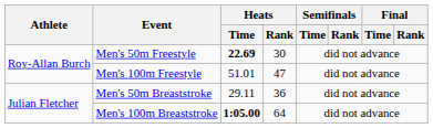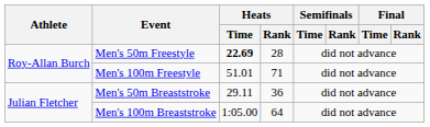 <table class=wikitable style="font-size:90%">
 <tr>
 <th rowspan="2">Athlete</th>
 <th rowspan="2">Event</th>
 <th colspan="2">Heats</th>
 <th colspan="2">Semifinals</th>
 <th colspan="2">Final</th>
 </tr>
 <tr>
 <th>Time</th>
 <th>Rank</th>
 <th>Time</th>
 <th>Rank</th>
 <th>Time</th>
 <th>Rank</th>
 </tr>
 <tr>
 <td rowspan="2"><a href='#'>Roy-Allan Burch</a></td>
 <td><a href='#'>Men's 50m Freestyle</a></td>
 <td align=center><strong>22.69</strong></td>
-<td align=center>30</td>
+<td align=center>28</td>
 <td align=center colspan=4>did not advance</td>
 </tr>
 <tr>
 <td><a href='#'>Men's 100m Freestyle</a></td>
 <td align=center>51.01</td>
-<td align=center>47</td>
+<td align=center>71</td>
 <td align=center colspan=4>did not advance</td>
 </tr>
 <tr>
 <td rowspan="2"><a href='#'>Julian Fletcher</a></td>
 <td><a href='#'>Men's 50m Breaststroke</a></td>
 <td align=center>29.11</td>
 <td align=center>36</td>
 <td align=center colspan=4>did not advance</td>
 </tr>
 <tr>
 <td><a href='#'>Men's 100m Breaststroke</a></td>
-<td align=center><strong>1:05.00</strong></td>
+<td align=center>1:05.00</td>
 <td align=center>64</td>
 <td align=center colspan=4>did not advance</td>
 </tr>
 </table>
